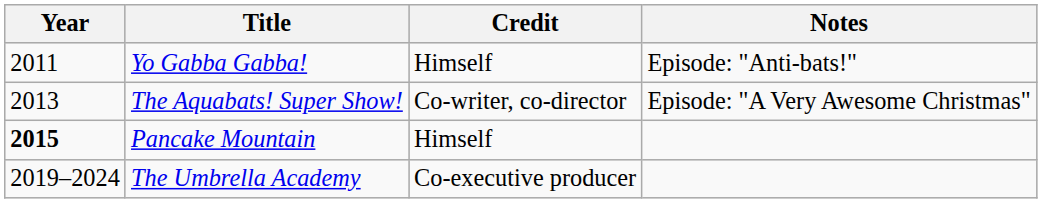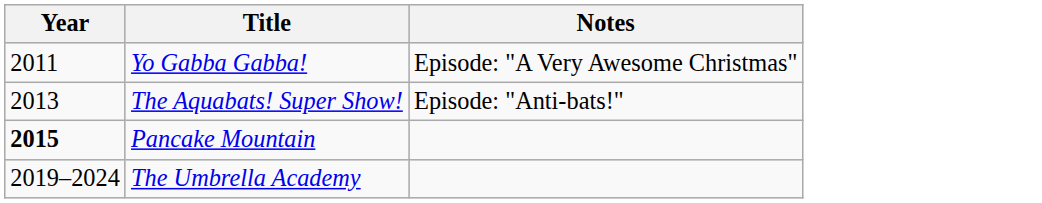 <table class="wikitable sortable">
 <tr>
 <th>Year</th>
 <th>Title</th>
-<th>Credit</th>
 <th>Notes</th>
 </tr>
 <tr>
 <td>2011</td>
 <td><em><a href='#'>Yo Gabba Gabba!</a></em></td>
-<td>Himself</td>
-<td>Episode: "Anti-bats!"</td>
+<td>Episode: "A Very Awesome Christmas"</td>
 </tr>
 <tr>
 <td>2013</td>
 <td><em><a href='#'>The Aquabats! Super Show!</a></em></td>
-<td>Co-writer, co-director</td>
-<td>Episode: "A Very Awesome Christmas"</td>
+<td>Episode: "Anti-bats!"</td>
 </tr>
 <tr>
 <td><strong>2015</strong></td>
 <td><em><a href='#'>Pancake Mountain</a></em></td>
-<td>Himself</td>
 <td></td>
 </tr>
 <tr>
 <td>2019–2024</td>
 <td><a href='#'><em>The Umbrella Academy</em></a></td>
-<td>Co-executive producer</td>
 <td></td>
 </tr>
 </table>
